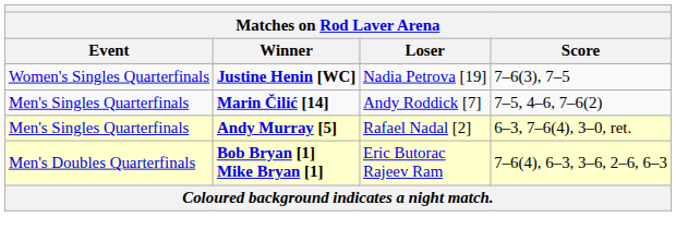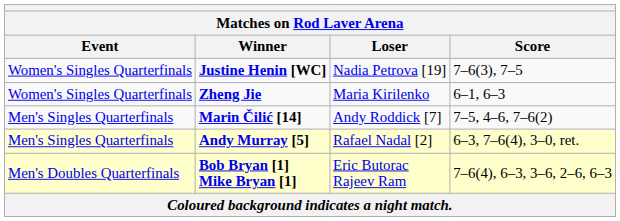 <table class="wikitable collapsible uncollapsed">
 <tr>
 <th colspan=4></th>
 </tr>
 <tr>
 <th colspan=4><strong>Matches on <a href='#'>Rod Laver Arena</a></strong></th>
 </tr>
 <tr>
 <th>Event</th>
 <th>Winner</th>
 <th>Loser</th>
 <th>Score</th>
 </tr>
 <tr align=left>
 <td><a href='#'>Women's Singles Quarterfinals</a></td>
 <td><strong> <a href='#'>Justine Henin</a> [WC]</strong></td>
 <td> <a href='#'>Nadia Petrova</a> [19]</td>
 <td>7–6(3), 7–5</td>
+</tr>
+<tr align=left>
+<td><a href='#'>Women's Singles Quarterfinals</a></td>
+<td> <strong><a href='#'>Zheng Jie</a></strong></td>
+<td> <a href='#'>Maria Kirilenko</a></td>
+<td>6–1, 6–3</td>
 </tr>
 <tr align=left>
 <td><a href='#'>Men's Singles Quarterfinals</a></td>
 <td><strong> <a href='#'>Marin Čilić</a> [14]</strong></td>
 <td> <a href='#'>Andy Roddick</a> [7]</td>
 <td>7–5, 4–6, 7–6(2)</td>
 </tr>
 <tr style="text-align:left; background:#ffc;">
 <td><a href='#'>Men's Singles Quarterfinals</a></td>
 <td><strong> <a href='#'>Andy Murray</a> [5]</strong></td>
 <td> <a href='#'>Rafael Nadal</a> [2]</td>
 <td>6–3, 7–6(4), 3–0, ret.</td>
 </tr>
 <tr style="text-align:left; background:#ffc;">
 <td><a href='#'>Men's Doubles Quarterfinals</a></td>
 <td><strong> <a href='#'>Bob Bryan</a> [1] <br> <a href='#'>Mike Bryan</a> [1]</strong></td>
 <td> <a href='#'>Eric Butorac</a> <br> <a href='#'>Rajeev Ram</a></td>
 <td>7–6(4), 6–3, 3–6, 2–6, 6–3</td>
 </tr>
 <tr>
 <th colspan=4><em>Coloured background indicates a night match.</em></th>
 </tr>
 </table>
